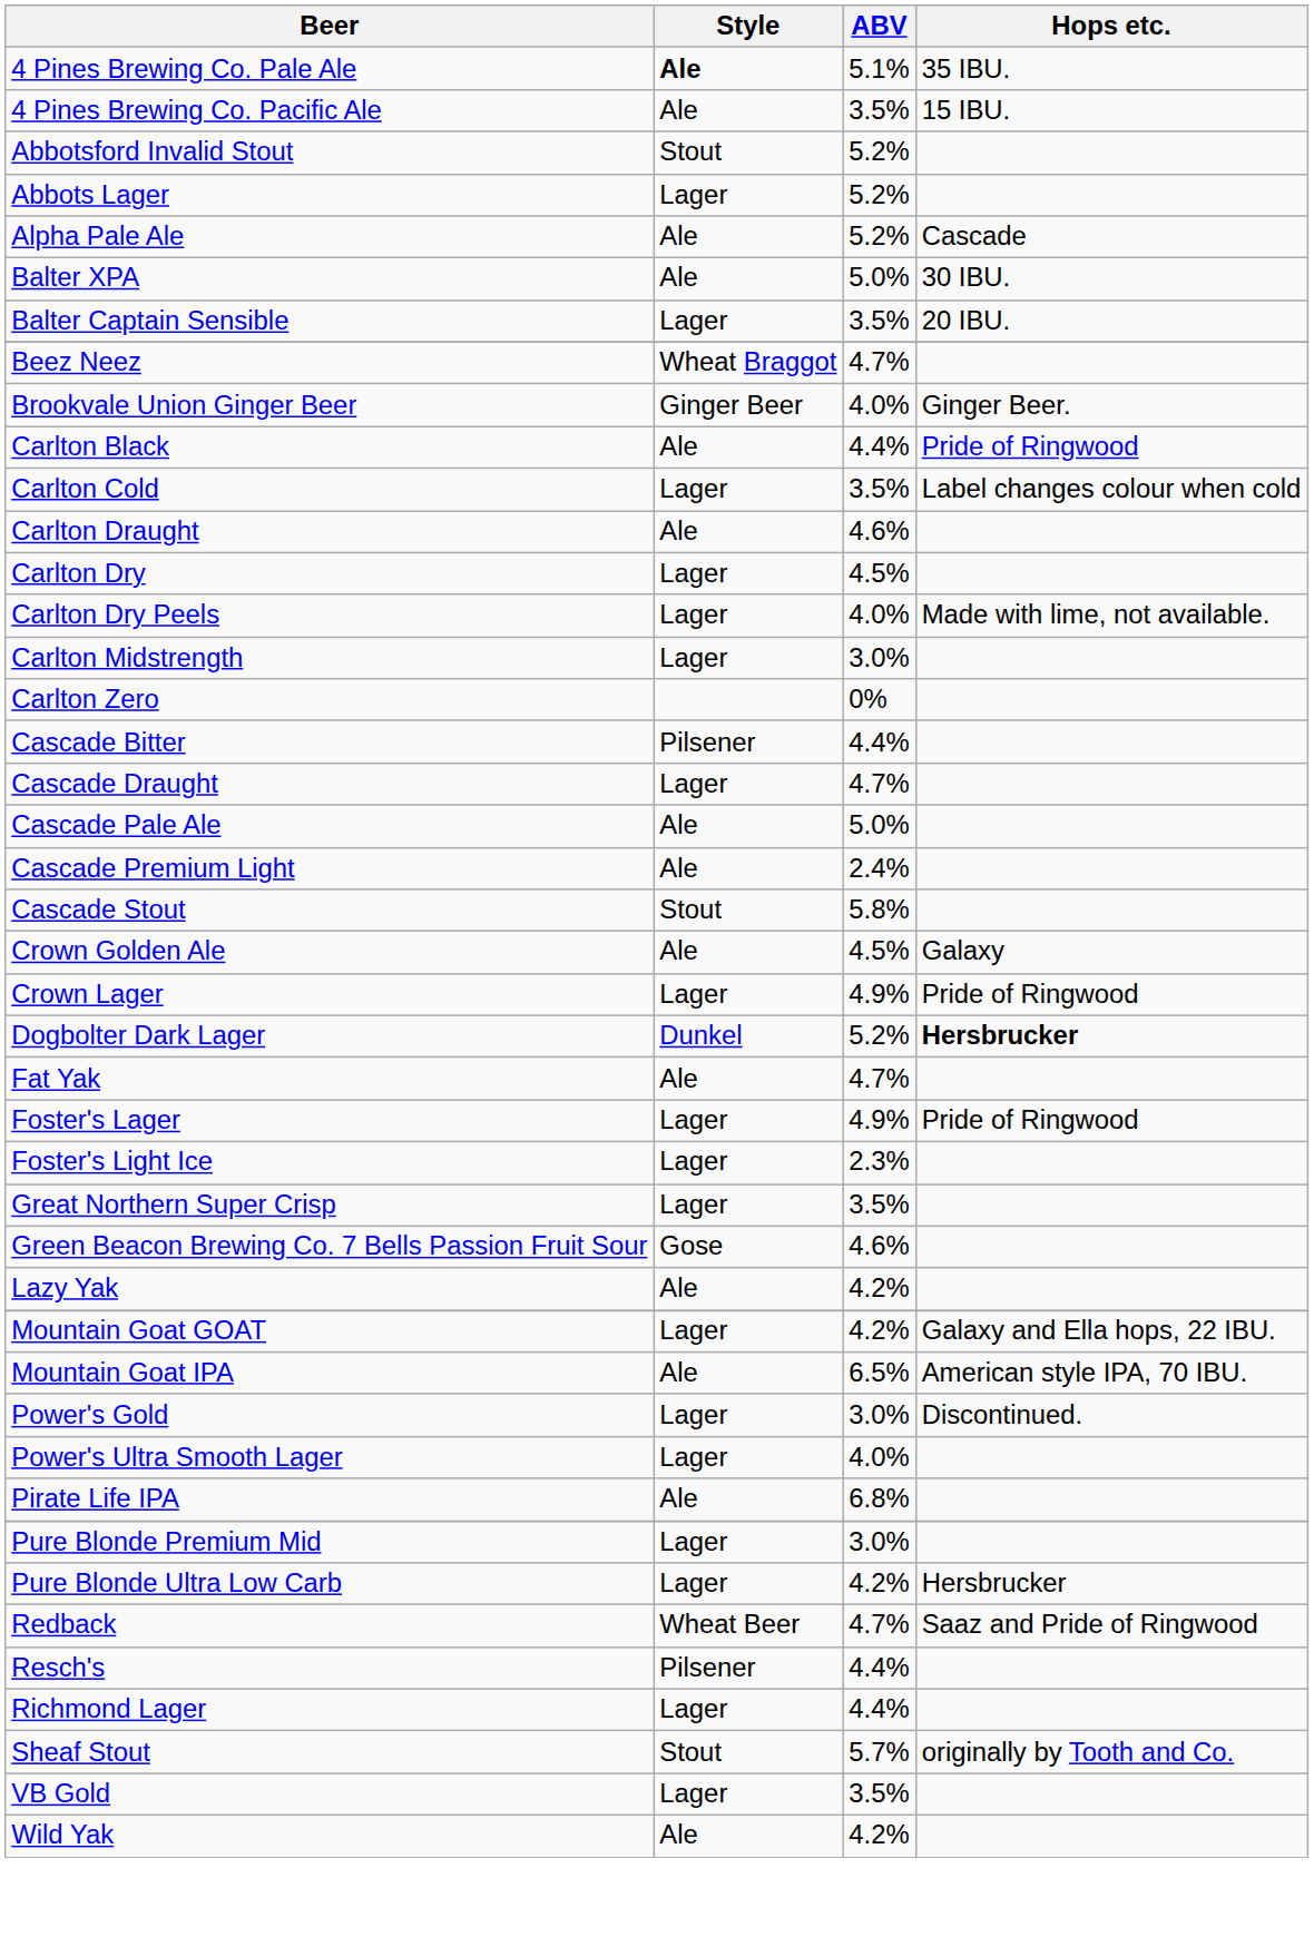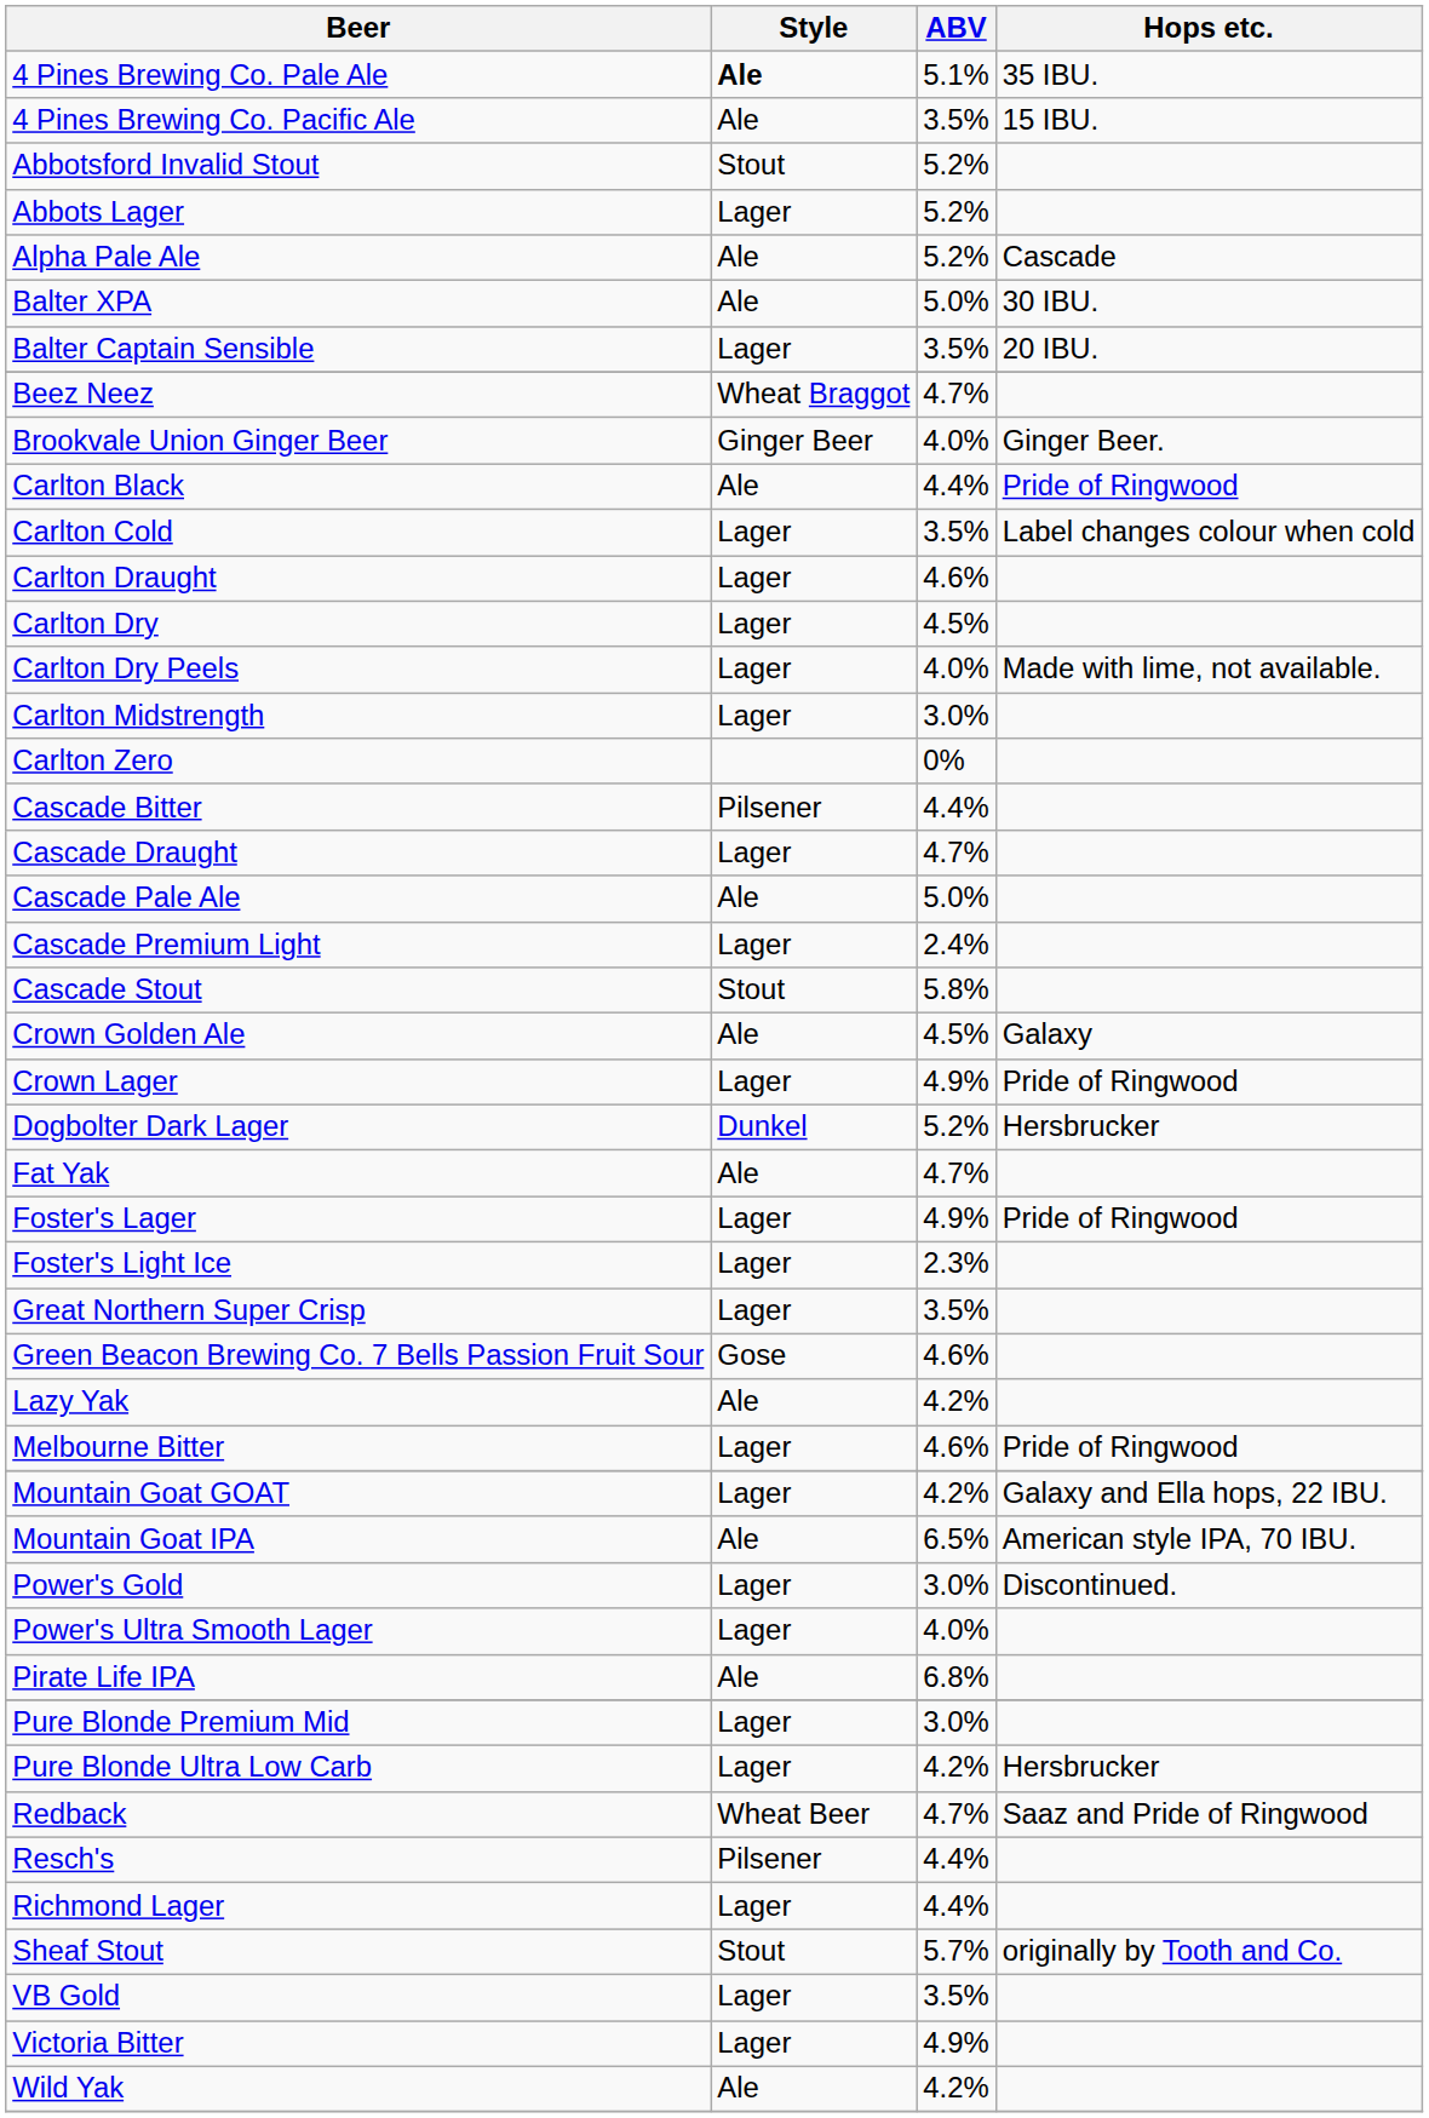 <table class="wikitable">
 <tr>
 <th>Beer</th>
 <th>Style</th>
 <th><a href='#'>ABV</a></th>
 <th>Hops etc.</th>
 </tr>
 <tr>
 <td><a href='#'> 4 Pines Brewing Co. Pale Ale</a></td>
 <td><strong>Ale</strong></td>
 <td>5.1%</td>
 <td>35 IBU.</td>
 </tr>
 <tr>
 <td><a href='#'>4 Pines Brewing Co. Pacific Ale</a></td>
 <td>Ale</td>
 <td>3.5%</td>
 <td>15 IBU.</td>
 </tr>
 <tr>
 <td><a href='#'>Abbotsford Invalid Stout</a></td>
 <td>Stout</td>
 <td>5.2%</td>
 <td></td>
 </tr>
 <tr>
 <td><a href='#'>Abbots Lager</a></td>
 <td>Lager</td>
 <td>5.2%</td>
 <td></td>
 </tr>
 <tr>
 <td><a href='#'>Alpha Pale Ale</a></td>
 <td>Ale</td>
 <td>5.2%</td>
 <td>Cascade</td>
 </tr>
 <tr>
 <td><a href='#'>Balter XPA</a></td>
 <td>Ale</td>
 <td>5.0%</td>
 <td>30 IBU.</td>
 </tr>
 <tr>
 <td><a href='#'>Balter Captain Sensible</a></td>
 <td>Lager</td>
 <td>3.5%</td>
 <td>20 IBU.</td>
 </tr>
 <tr>
 </tr>
 <tr |->
 <td><a href='#'>Beez Neez</a></td>
 <td>Wheat <a href='#'>Braggot</a></td>
 <td>4.7%</td>
 <td></td>
 </tr>
 <tr>
 <td><a href='#'>Brookvale Union Ginger Beer</a></td>
 <td>Ginger Beer</td>
 <td>4.0%</td>
 <td>Ginger Beer.</td>
 </tr>
 <tr>
 <td><a href='#'>Carlton Black</a></td>
 <td>Ale</td>
 <td>4.4%</td>
 <td><a href='#'>Pride of Ringwood</a></td>
 </tr>
 <tr>
 <td><a href='#'>Carlton Cold</a></td>
 <td>Lager</td>
 <td>3.5%</td>
 <td>Label changes colour when cold</td>
 </tr>
 <tr>
 <td><a href='#'>Carlton Draught</a></td>
-<td>Ale</td>
+<td>Lager</td>
 <td>4.6%</td>
 <td></td>
 </tr>
 <tr>
 <td><a href='#'>Carlton Dry</a></td>
 <td>Lager</td>
 <td>4.5%</td>
 <td></td>
 </tr>
 <tr>
 <td><a href='#'>Carlton Dry Peels</a></td>
 <td>Lager</td>
 <td>4.0%</td>
 <td>Made with lime, not available.</td>
 </tr>
 <tr>
 <td><a href='#'>Carlton Midstrength</a></td>
 <td>Lager</td>
 <td>3.0%</td>
 <td></td>
 </tr>
 <tr>
 <td><a href='#'>Carlton Zero</a></td>
 <td></td>
 <td>0%</td>
 <td></td>
 </tr>
 <tr>
 <td><a href='#'>Cascade Bitter</a></td>
 <td>Pilsener</td>
 <td>4.4%</td>
 <td></td>
 </tr>
 <tr>
 <td><a href='#'>Cascade Draught</a></td>
 <td>Lager</td>
 <td>4.7%</td>
 <td></td>
 </tr>
 <tr>
 <td><a href='#'>Cascade Pale Ale</a></td>
 <td>Ale</td>
 <td>5.0%</td>
 <td></td>
 </tr>
 <tr>
 <td><a href='#'>Cascade Premium Light</a></td>
-<td>Ale</td>
+<td>Lager</td>
 <td>2.4%</td>
 <td></td>
 </tr>
 <tr>
 <td><a href='#'>Cascade Stout</a></td>
 <td>Stout</td>
 <td>5.8%</td>
 <td></td>
 </tr>
 <tr>
 <td><a href='#'>Crown Golden Ale</a></td>
 <td>Ale</td>
 <td>4.5%</td>
 <td>Galaxy</td>
 </tr>
 <tr>
 <td><a href='#'>Crown Lager</a></td>
 <td>Lager</td>
 <td>4.9%</td>
 <td>Pride of Ringwood</td>
 </tr>
 <tr>
 <td><a href='#'>Dogbolter Dark Lager</a></td>
 <td><a href='#'>Dunkel</a></td>
 <td>5.2%</td>
-<td><strong>Hersbrucker</strong></td>
+<td>Hersbrucker</td>
 </tr>
 <tr>
 <td><a href='#'>Fat Yak</a></td>
 <td>Ale</td>
 <td>4.7%</td>
 <td></td>
 </tr>
 <tr>
 <td><a href='#'>Foster's Lager</a></td>
 <td>Lager</td>
 <td>4.9%</td>
 <td>Pride of Ringwood</td>
 </tr>
 <tr>
 <td><a href='#'>Foster's Light Ice</a></td>
 <td>Lager</td>
 <td>2.3%</td>
 <td></td>
 </tr>
 <tr>
 <td><a href='#'>Great Northern Super Crisp</a></td>
 <td>Lager</td>
 <td>3.5%</td>
 <td></td>
 </tr>
 <tr>
 <td><a href='#'>Green Beacon Brewing Co. 7 Bells Passion Fruit Sour</a></td>
 <td>Gose</td>
 <td>4.6%</td>
 <td></td>
 </tr>
 <tr>
 <td><a href='#'>Lazy Yak</a></td>
 <td>Ale</td>
 <td>4.2%</td>
 <td></td>
+</tr>
+<tr>
+<td><a href='#'>Melbourne Bitter</a></td>
+<td>Lager</td>
+<td>4.6%</td>
+<td>Pride of Ringwood</td>
 </tr>
 <tr>
 </tr>
 <tr>
 <td><a href='#'>Mountain Goat GOAT</a></td>
 <td>Lager</td>
 <td>4.2%</td>
 <td>Galaxy and Ella hops, 22 IBU.</td>
 </tr>
 <tr>
 <td><a href='#'> Mountain Goat IPA</a></td>
 <td>Ale</td>
 <td>6.5%</td>
 <td>American style IPA, 70 IBU.</td>
 </tr>
 <tr>
 <td><a href='#'>Power's Gold</a></td>
 <td>Lager</td>
 <td>3.0%</td>
 <td>Discontinued.</td>
 </tr>
 <tr>
 <td><a href='#'>Power's Ultra Smooth Lager</a></td>
 <td>Lager</td>
 <td>4.0%</td>
 </tr>
 <tr>
 <td><a href='#'>Pirate Life IPA</a></td>
 <td>Ale</td>
 <td>6.8%</td>
 <td></td>
 </tr>
 <tr>
 </tr>
 <tr |->
 <td><a href='#'>Pure Blonde Premium Mid</a></td>
 <td>Lager</td>
 <td>3.0%</td>
 <td></td>
 </tr>
 <tr>
 <td><a href='#'>Pure Blonde Ultra Low Carb</a></td>
 <td>Lager</td>
 <td>4.2%</td>
 <td>Hersbrucker</td>
 </tr>
 <tr>
 <td><a href='#'>Redback</a></td>
 <td>Wheat Beer</td>
 <td>4.7%</td>
 <td>Saaz and Pride of Ringwood</td>
 </tr>
 <tr>
 <td><a href='#'>Resch's</a></td>
 <td>Pilsener</td>
 <td>4.4%</td>
 <td></td>
 </tr>
 <tr>
 <td><a href='#'>Richmond Lager</a></td>
 <td>Lager</td>
 <td>4.4%</td>
 <td></td>
 </tr>
 <tr>
 <td><a href='#'>Sheaf Stout</a></td>
 <td>Stout</td>
 <td>5.7%</td>
 <td>originally by <a href='#'>Tooth and Co.</a></td>
 </tr>
 <tr>
 <td><a href='#'>VB Gold</a></td>
 <td>Lager</td>
 <td>3.5%</td>
 <td></td>
 </tr>
 <tr>
+<td><a href='#'>Victoria Bitter</a></td>
+<td>Lager</td>
+<td>4.9%</td>
+<td></td>
+</tr>
+<tr>
 <td><a href='#'>Wild Yak</a></td>
 <td>Ale</td>
 <td>4.2%</td>
 <td></td>
 </tr>
 <tr |->
 </tr>
 </table>
